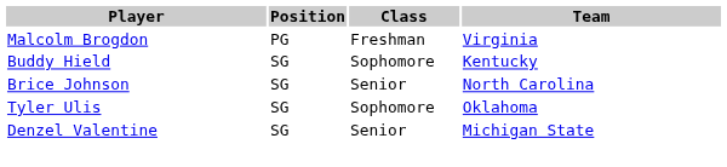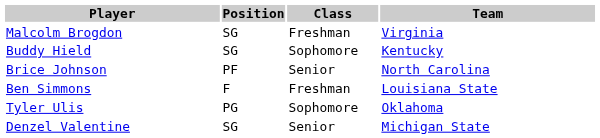 <table style="width:600px" "border:'1' 'solid' 'gray'">
 <tr>
 <th style="background:#ccc; width:40%;">Player</th>
 <th style="background:#ccc; width:4%;">Position</th>
 <th style="background:#ccc; width:16%;">Class</th>
 <th style="background:#ccc; width:40%;">Team</th>
 </tr>
 <tr>
 <td><a href='#'>Malcolm Brogdon</a></td>
-<td>PG</td>
+<td>SG</td>
 <td>Freshman</td>
 <td><a href='#'>Virginia</a></td>
 </tr>
 <tr>
 <td><a href='#'>Buddy Hield</a></td>
 <td>SG</td>
 <td>Sophomore</td>
 <td><a href='#'>Kentucky</a></td>
 </tr>
 <tr>
 <td><a href='#'>Brice Johnson</a></td>
-<td>SG</td>
+<td>PF</td>
 <td>Senior</td>
 <td><a href='#'>North Carolina</a></td>
 </tr>
 <tr>
+<td><a href='#'>Ben Simmons</a></td>
+<td>F</td>
+<td>Freshman</td>
+<td><a href='#'>Louisiana State</a></td>
+</tr>
+<tr>
 <td><a href='#'>Tyler Ulis</a></td>
-<td>SG</td>
+<td>PG</td>
 <td>Sophomore</td>
 <td><a href='#'>Oklahoma</a></td>
 </tr>
 <tr>
 <td><a href='#'>Denzel Valentine</a></td>
 <td>SG</td>
 <td>Senior</td>
 <td><a href='#'>Michigan State</a></td>
 </tr>
 </table>
